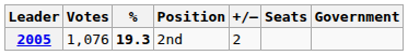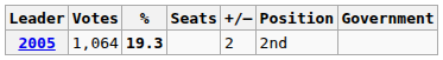 <table class=wikitable style="text-align: left;">
 <tr>
 <th>Leader</th>
 <th>Votes</th>
 <th>%</th>
+<th>Seats</th>
+<th>+/–</th>
 <th>Position</th>
-<th>+/–</th>
-<th>Seats</th>
 <th>Government</th>
 </tr>
 <tr>
 <th><a href='#'>2005</a></th>
-<td>1,076</td>
+<td>1,064</td>
 <td><strong>19.3</strong></td>
+<td></td>
+<td> 2</td>
 <td> 2nd</td>
-<td> 2</td>
-<td></td>
 <td></td>
 </tr>
 </table>
